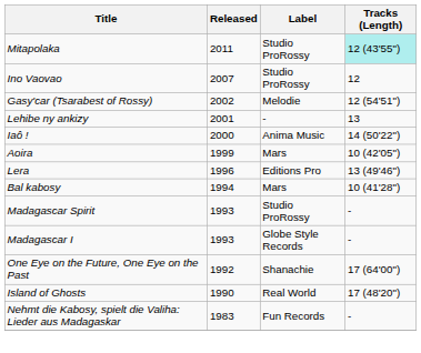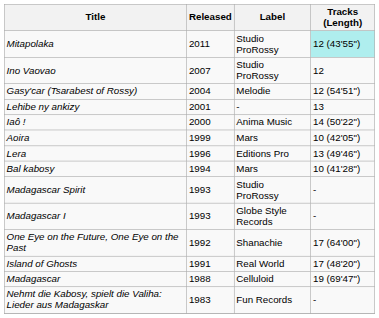 <table class="wikitable">
 <tr>
 <th>Title</th>
 <th>Released</th>
 <th>Label</th>
 <th>Tracks (Length)</th>
 </tr>
 <tr>
 <td><em>Mitapolaka</em></td>
 <td>2011</td>
 <td>Studio ProRossy</td>
 <td style="background: paleturquoise;">12 (43'55")</td>
 </tr>
 <tr>
 <td><em>Ino Vaovao</em></td>
 <td>2007</td>
 <td>Studio ProRossy</td>
 <td>12</td>
 </tr>
 <tr>
 <td><em>Gasy'car (Tsarabest of Rossy)</em></td>
-<td>2002</td>
+<td>2004</td>
 <td>Melodie</td>
 <td>12 (54'51")</td>
 </tr>
 <tr>
 <td><em>Lehibe ny ankizy</em></td>
 <td>2001</td>
 <td>-</td>
 <td>13</td>
 </tr>
 <tr>
 <td><em>Iaô !</em></td>
 <td>2000</td>
 <td>Anima Music</td>
 <td>14 (50'22")</td>
 </tr>
 <tr>
 <td><em>Aoira</em></td>
 <td>1999</td>
 <td>Mars</td>
 <td>10 (42'05")</td>
 </tr>
 <tr>
 <td><em>Lera</em></td>
 <td>1996</td>
 <td>Editions Pro</td>
 <td>13 (49'46")</td>
 </tr>
 <tr>
 <td><em>Bal kabosy</em></td>
 <td>1994</td>
 <td>Mars</td>
 <td>10 (41'28")</td>
 </tr>
 <tr>
 <td><em>Madagascar Spirit</em></td>
 <td>1993</td>
 <td>Studio ProRossy</td>
 <td>-</td>
 </tr>
 <tr>
 <td><em>Madagascar I</em></td>
 <td>1993</td>
 <td>Globe Style Records</td>
 <td>-</td>
 </tr>
 <tr>
 <td><em>One Eye on the Future, One Eye on the Past</em></td>
 <td>1992</td>
 <td>Shanachie</td>
 <td>17 (64'00")</td>
 </tr>
 <tr>
 <td><em>Island of Ghosts</em></td>
-<td>1990</td>
+<td>1991</td>
 <td>Real World</td>
 <td>17 (48'20")</td>
+</tr>
+<tr>
+<td><em>Madagascar</em></td>
+<td>1988</td>
+<td>Celluloid</td>
+<td>19 (69'47")</td>
 </tr>
 <tr>
 <td><em>Nehmt die Kabosy, spielt die Valiha: Lieder aus Madagaskar</em></td>
 <td>1983</td>
 <td>Fun Records</td>
 <td>-</td>
 </tr>
 <tr>
 </tr>
 </table>
